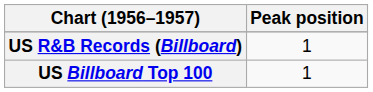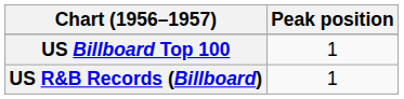 <table class="wikitable plainrowheaders sortable">
 <tr>
 <th>Chart (1956–1957)</th>
 <th>Peak position</th>
 </tr>
 <tr>
 </tr>
 <tr>
 </tr>
 <tr>
 </tr>
 <tr>
 </tr>
 <tr>
+<th scope="row">US <a href='#'><em>Billboard</em> Top 100</a></th>
+<td style="text-align:center;">1</td>
+</tr>
+<tr>
 <th scope="row">US <a href='#'>R&B Records</a> (<em><a href='#'>Billboard</a></em>)</th>
 <td align="center">1</td>
 </tr>
-<tr>
-<th scope="row">US <a href='#'><em>Billboard</em> Top 100</a></th>
-<td style="text-align:center;">1</td>
-</tr>
 </table>
